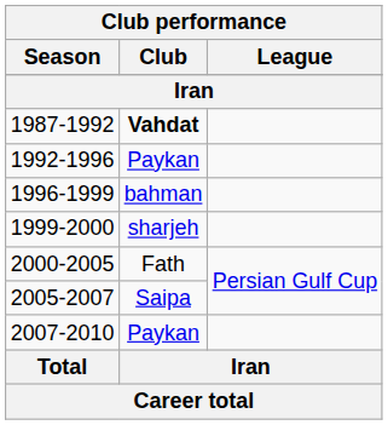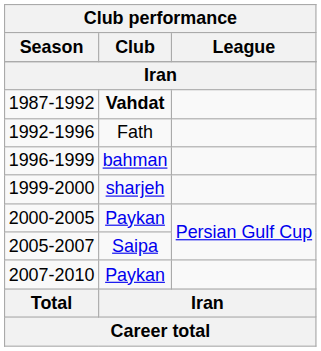 <table class="wikitable" style="text-align:center">
 <tr>
 <th colspan=3>Club performance</th>
 </tr>
 <tr>
 <th>Season</th>
 <th>Club</th>
 <th>League</th>
 </tr>
 <tr>
 </tr>
 <tr>
 <th colspan=3>Iran</th>
 </tr>
 <tr>
 <td>1987-1992</td>
 <td><strong>Vahdat</strong></td>
 <td></td>
 </tr>
 <tr>
 <td>1992-1996</td>
-<td><a href='#'>Paykan</a></td>
+<td>Fath</td>
 <td></td>
 </tr>
 <tr>
 <td>1996-1999</td>
 <td><a href='#'>bahman</a></td>
 <td></td>
 </tr>
 <tr>
 <td>1999-2000</td>
 <td><a href='#'>sharjeh</a></td>
 <td></td>
 </tr>
 <tr>
 <td>2000-2005</td>
-<td>Fath</td>
+<td><a href='#'>Paykan</a></td>
 <td rowspan="2"><a href='#'>Persian Gulf Cup</a></td>
 </tr>
 <tr>
 <td>2005-2007</td>
 <td><a href='#'>Saipa</a></td>
 </tr>
 <tr>
 <td>2007-2010</td>
 <td><a href='#'>Paykan</a></td>
 <td></td>
 </tr>
 <tr>
 <th rowspan="1">Total</th>
 <th colspan="2">Iran</th>
 </tr>
 <tr>
 <th colspan="3">Career total</th>
 </tr>
 </table>
